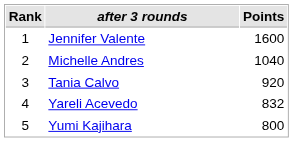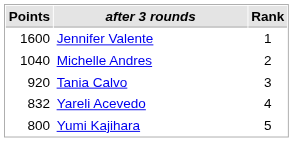 <table cellspacing="1" cellpadding="3" style="border:1px solid #aaa; font-size:90%;">
 <tr style="background:#e4e4e4;">
+<th style="border-bottom:1px solid #aaa; width:20px;">Points</th>
+<th style="border-bottom:1px solid #aaa; width:200px; white-space:nowrap;"><em>after 3 rounds</em> </th>
 <th style="border-bottom:1px solid #aaa; width:10px;">Rank</th>
-<th style="border-bottom:1px solid #aaa; width:200px; white-space:nowrap;"><em>after 3 rounds</em> </th>
-<th style="border-bottom:1px solid #aaa; width:20px;">Points</th>
 </tr>
 <tr>
+<td align=right>1600</td>
+<td> <a href='#'>Jennifer Valente</a></td>
 <td align=center>1</td>
-<td> <a href='#'>Jennifer Valente</a></td>
-<td align=right>1600</td>
 </tr>
 <tr>
+<td align=right>1040</td>
+<td> <a href='#'>Michelle Andres</a></td>
 <td align=center>2</td>
-<td> <a href='#'>Michelle Andres</a></td>
-<td align=right>1040</td>
 </tr>
 <tr>
+<td align=right>920</td>
+<td> <a href='#'>Tania Calvo</a></td>
 <td align=center>3</td>
-<td> <a href='#'>Tania Calvo</a></td>
-<td align=right>920</td>
 </tr>
 <tr>
+<td align=right>832</td>
+<td> <a href='#'>Yareli Acevedo</a></td>
 <td align=center>4</td>
-<td> <a href='#'>Yareli Acevedo</a></td>
-<td align=right>832</td>
 </tr>
 <tr>
+<td align=right>800</td>
+<td> <a href='#'>Yumi Kajihara</a></td>
 <td align=center>5</td>
-<td> <a href='#'>Yumi Kajihara</a></td>
-<td align=right>800</td>
 </tr>
 </table>
